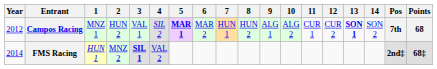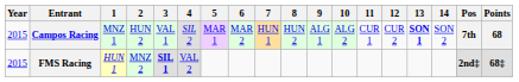 <table class="wikitable" style="text-align:center; font-size:85%">
 <tr>
 <th>Year</th>
 <th>Entrant</th>
 <th>1</th>
 <th>2</th>
 <th>3</th>
 <th>4</th>
 <th>5</th>
 <th>6</th>
 <th>7</th>
 <th>8</th>
 <th>9</th>
 <th>10</th>
 <th>11</th>
 <th>12</th>
 <th>13</th>
 <th>14</th>
 <th>Pos</th>
 <th>Points</th>
 </tr>
 <tr>
-<td><a href='#'>2012</a></td>
+<td><a href='#'>2015</a></td>
 <th nowrap><a href='#'>Campos Racing</a></th>
 <td style="background:#DFFFDF;"><a href='#'>MNZ<br>1</a><br></td>
 <td style="background:#DFFFDF;"><a href='#'>HUN<br>2</a><br></td>
 <td style="background:#DFFFDF;"><a href='#'>VAL<br>1</a><br></td>
 <td style="background:#DFDFDF;"><em><a href='#'>SIL<br>2</a></em><br></td>
-<td style="background:#EFCFFF;"><strong><a href='#'>MAR<br>1</a><br></strong></td>
+<td style="background:#EFCFFF;"><a href='#'>MAR<br>1</a><br></td>
 <td style="background:#DFFFDF;"><a href='#'>MAR<br>2</a><br></td>
 <td style="background:#FFDF9F;"><a href='#'>HUN<br>1</a><br></td>
 <td style="background:#DFFFDF;"><a href='#'>HUN<br>2</a><br></td>
 <td style="background:#DFFFDF;"><a href='#'>ALG<br>1</a><br></td>
 <td style="background:#DFFFDF;"><a href='#'>ALG<br>2</a><br></td>
 <td><a href='#'>CUR<br>1</a></td>
 <td><a href='#'>CUR<br>2</a></td>
 <td><strong><a href='#'>SON<br>1</a></strong></td>
 <td><a href='#'>SON<br>2</a></td>
 <th>7th</th>
 <th>68</th>
 </tr>
 <tr>
-<td><a href='#'>2014</a></td>
+<td><a href='#'>2015</a></td>
 <th nowrap>FMS Racing</th>
 <td style="background:#FFFFBF;"><em><a href='#'>HUN<br>1</a></em><br></td>
 <td style="background:#DFFFDF;"><a href='#'>MNZ<br>2</a><br></td>
 <td style="background:#DFDFDF;"><strong><a href='#'>SIL<br>1</a></strong><br></td>
 <td style="background:#DFDFDF;"><a href='#'>VAL<br>2</a><br></td>
 <td></td>
 <td></td>
 <td></td>
 <td></td>
 <td></td>
 <td></td>
 <td></td>
 <td></td>
 <td></td>
 <td></td>
 <th style="background:#DFDFDF;">2nd‡</th>
 <th style="background:#DFDFDF;">68‡</th>
 </tr>
 </table>
